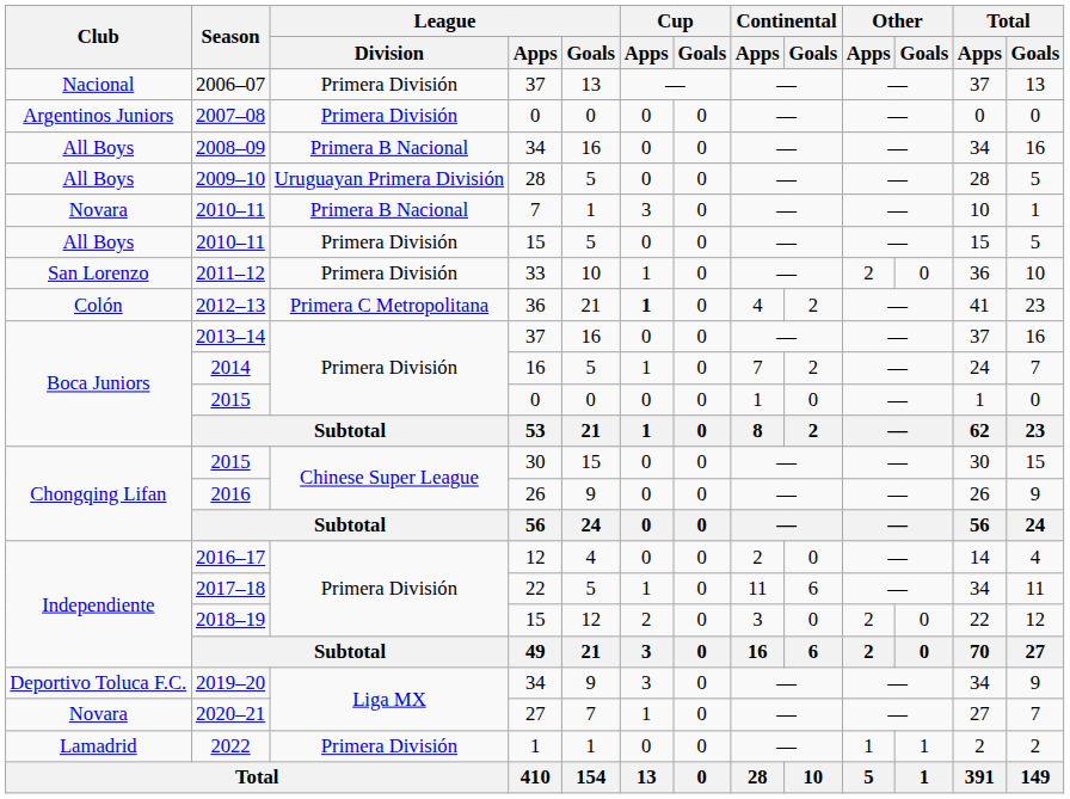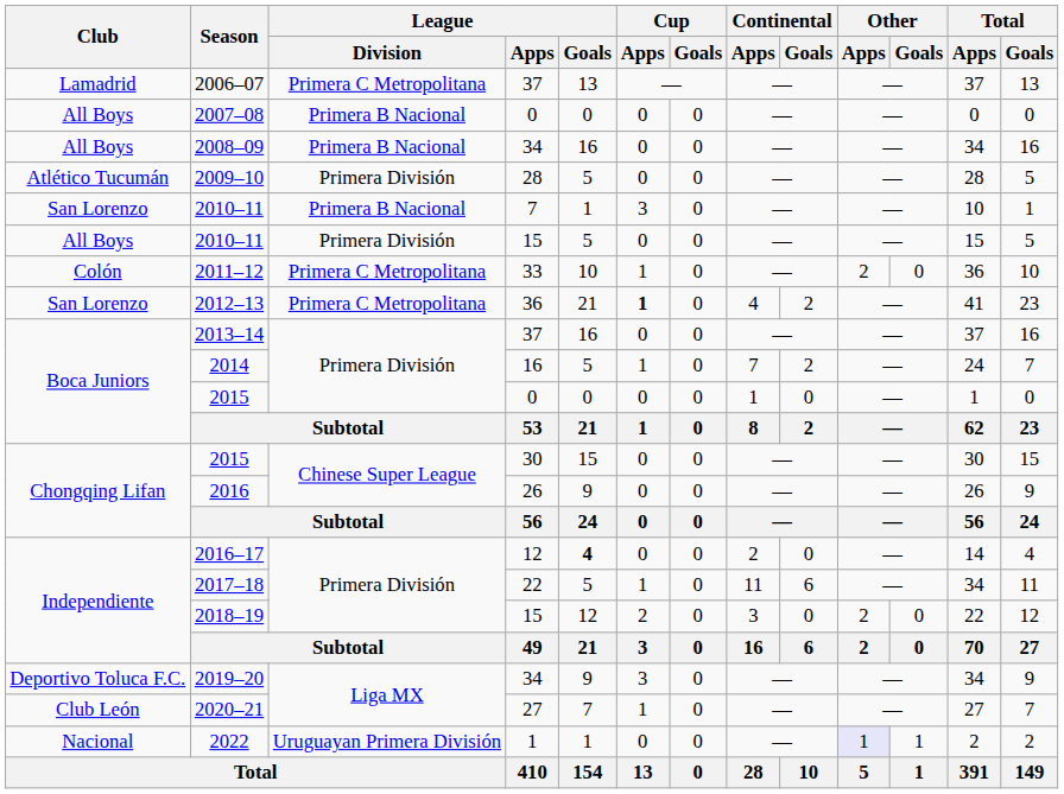 <table class="wikitable" style="text-align: center;">
 <tr>
 <th rowspan="2">Club</th>
 <th rowspan="2">Season</th>
 <th colspan="3">League</th>
 <th colspan="2">Cup</th>
 <th colspan="2">Continental</th>
 <th colspan="2">Other</th>
 <th colspan="2">Total</th>
 </tr>
 <tr>
 <th>Division</th>
 <th>Apps</th>
 <th>Goals</th>
 <th>Apps</th>
 <th>Goals</th>
 <th>Apps</th>
 <th>Goals</th>
 <th>Apps</th>
 <th>Goals</th>
 <th>Apps</th>
 <th>Goals</th>
 </tr>
 <tr>
-<td valign="center"><a href='#'>Nacional</a></td>
+<td valign="center"><a href='#'>Lamadrid</a></td>
 <td>2006–07</td>
-<td>Primera División</td>
+<td><a href='#'>Primera C Metropolitana</a></td>
 <td>37</td>
 <td>13</td>
 <td colspan="2">—</td>
 <td colspan="2">—</td>
 <td colspan="2">—</td>
 <td>37</td>
 <td>13</td>
 </tr>
 <tr>
-<td valign="center"><a href='#'>Argentinos Juniors</a></td>
+<td valign="center"><a href='#'>All Boys</a></td>
 <td><a href='#'>2007–08</a></td>
-<td><a href='#'>Primera División</a></td>
+<td><a href='#'>Primera B Nacional</a></td>
 <td>0</td>
 <td>0</td>
 <td>0</td>
 <td>0</td>
 <td colspan="2">—</td>
 <td colspan="2">—</td>
 <td>0</td>
 <td>0</td>
 </tr>
 <tr>
 <td valign="center"><a href='#'>All Boys</a></td>
 <td><a href='#'>2008–09</a></td>
 <td><a href='#'>Primera B Nacional</a></td>
 <td>34</td>
 <td>16</td>
 <td>0</td>
 <td>0</td>
 <td colspan="2">—</td>
 <td colspan="2">—</td>
 <td>34</td>
 <td>16</td>
 </tr>
 <tr>
-<td valign="center"><a href='#'>All Boys</a></td>
+<td valign="center"><a href='#'>Atlético Tucumán</a></td>
 <td><a href='#'>2009–10</a></td>
-<td><a href='#'>Uruguayan Primera División</a></td>
+<td>Primera División</td>
 <td>28</td>
 <td>5</td>
 <td>0</td>
 <td>0</td>
 <td colspan="2">—</td>
 <td colspan="2">—</td>
 <td>28</td>
 <td>5</td>
 </tr>
 <tr>
-<td valign="center"><a href='#'>Novara</a></td>
+<td valign="center"><a href='#'>San Lorenzo</a></td>
 <td><a href='#'>2010–11</a></td>
 <td><a href='#'>Primera B Nacional</a></td>
 <td>7</td>
 <td>1</td>
 <td>3</td>
 <td>0</td>
 <td colspan="2">—</td>
 <td colspan="2">—</td>
 <td>10</td>
 <td>1</td>
 </tr>
 <tr>
 <td valign="center"><a href='#'>All Boys</a></td>
 <td><a href='#'>2010–11</a></td>
 <td>Primera División</td>
 <td>15</td>
 <td>5</td>
 <td>0</td>
 <td>0</td>
 <td colspan="2">—</td>
 <td colspan="2">—</td>
 <td>15</td>
 <td>5</td>
 </tr>
 <tr>
-<td valign="center"><a href='#'>San Lorenzo</a></td>
+<td valign="center"><a href='#'>Colón</a></td>
 <td><a href='#'>2011–12</a></td>
-<td>Primera División</td>
+<td><a href='#'>Primera C Metropolitana</a></td>
 <td>33</td>
 <td>10</td>
 <td>1</td>
 <td>0</td>
 <td colspan="2">—</td>
 <td>2</td>
 <td>0</td>
 <td>36</td>
 <td>10</td>
 </tr>
 <tr>
-<td valign="center"><a href='#'>Colón</a></td>
+<td valign="center"><a href='#'>San Lorenzo</a></td>
 <td><a href='#'>2012–13</a></td>
 <td><a href='#'>Primera C Metropolitana</a></td>
 <td>36</td>
 <td>21</td>
 <td><strong>1</strong></td>
 <td>0</td>
 <td>4</td>
 <td>2</td>
 <td colspan="2">—</td>
 <td>41</td>
 <td>23</td>
 </tr>
 <tr>
 <td rowspan="4" valign="center"><a href='#'>Boca Juniors</a></td>
 <td><a href='#'>2013–14</a></td>
 <td rowspan="3">Primera División</td>
 <td>37</td>
 <td>16</td>
 <td>0</td>
 <td>0</td>
 <td colspan="2">—</td>
 <td colspan="2">—</td>
 <td>37</td>
 <td>16</td>
 </tr>
 <tr>
 <td><a href='#'>2014</a></td>
 <td>16</td>
 <td>5</td>
 <td>1</td>
 <td>0</td>
 <td>7</td>
 <td>2</td>
 <td colspan="2">—</td>
 <td>24</td>
 <td>7</td>
 </tr>
 <tr>
 <td><a href='#'>2015</a></td>
 <td>0</td>
 <td>0</td>
 <td>0</td>
 <td>0</td>
 <td>1</td>
 <td>0</td>
 <td colspan="2">—</td>
 <td>1</td>
 <td>0</td>
 </tr>
 <tr>
 <th colspan="2">Subtotal</th>
 <th>53</th>
 <th>21</th>
 <th>1</th>
 <th>0</th>
 <th>8</th>
 <th>2</th>
 <th colspan="2">—</th>
 <th>62</th>
 <th>23</th>
 </tr>
 <tr>
 <td rowspan="3" valign="center"><a href='#'>Chongqing Lifan</a></td>
 <td><a href='#'>2015</a></td>
 <td rowspan="2"><a href='#'>Chinese Super League</a></td>
 <td>30</td>
 <td>15</td>
 <td>0</td>
 <td>0</td>
 <td colspan="2">—</td>
 <td colspan="2">—</td>
 <td>30</td>
 <td>15</td>
 </tr>
 <tr>
 <td><a href='#'>2016</a></td>
 <td>26</td>
 <td>9</td>
 <td>0</td>
 <td>0</td>
 <td colspan="2">—</td>
 <td colspan="2">—</td>
 <td>26</td>
 <td>9</td>
 </tr>
 <tr>
 <th colspan="2">Subtotal</th>
 <th>56</th>
 <th>24</th>
 <th>0</th>
 <th>0</th>
 <th colspan="2">—</th>
 <th colspan="2">—</th>
 <th>56</th>
 <th>24</th>
 </tr>
 <tr>
 <td rowspan="4" valign="center"><a href='#'>Independiente</a></td>
 <td><a href='#'>2016–17</a></td>
 <td rowspan="3">Primera División</td>
 <td>12</td>
-<td>4</td>
+<td><strong>4</strong></td>
 <td>0</td>
 <td>0</td>
 <td>2</td>
 <td>0</td>
 <td colspan="2">—</td>
 <td>14</td>
 <td>4</td>
 </tr>
 <tr>
 <td><a href='#'>2017–18</a></td>
 <td>22</td>
 <td>5</td>
 <td>1</td>
 <td>0</td>
 <td>11</td>
 <td>6</td>
 <td colspan="2">—</td>
 <td>34</td>
 <td>11</td>
 </tr>
 <tr>
 <td><a href='#'>2018–19</a></td>
 <td>15</td>
 <td>12</td>
 <td>2</td>
 <td>0</td>
 <td>3</td>
 <td>0</td>
 <td>2</td>
 <td>0</td>
 <td>22</td>
 <td>12</td>
 </tr>
 <tr>
 <th colspan="2">Subtotal</th>
 <th>49</th>
 <th>21</th>
 <th>3</th>
 <th>0</th>
 <th>16</th>
 <th>6</th>
 <th>2</th>
 <th>0</th>
 <th>70</th>
 <th>27</th>
 </tr>
 <tr>
 <td valign="center"><a href='#'>Deportivo Toluca F.C.</a></td>
 <td><a href='#'>2019–20</a></td>
 <td rowspan="2"><a href='#'>Liga MX</a></td>
 <td>34</td>
 <td>9</td>
 <td>3</td>
 <td>0</td>
 <td colspan="2">—</td>
 <td colspan="2">—</td>
 <td>34</td>
 <td>9</td>
 </tr>
 <tr>
-<td valign="center"><a href='#'>Novara</a></td>
+<td valign="center"><a href='#'>Club León</a></td>
 <td><a href='#'>2020–21</a></td>
 <td>27</td>
 <td>7</td>
 <td>1</td>
 <td>0</td>
 <td colspan="2">—</td>
 <td colspan="2">—</td>
 <td>27</td>
 <td>7</td>
 </tr>
 <tr>
-<td valign="center"><a href='#'>Lamadrid</a></td>
+<td valign="center"><a href='#'>Nacional</a></td>
 <td><a href='#'>2022</a></td>
-<td><a href='#'>Primera División</a></td>
+<td><a href='#'>Uruguayan Primera División</a></td>
 <td>1</td>
 <td>1</td>
 <td>0</td>
 <td>0</td>
 <td colspan="2">—</td>
-<td>1</td>
+<td style="background: lavender;">1</td>
 <td>1</td>
 <td>2</td>
 <td>2</td>
 </tr>
 <tr>
 <th colspan="3"><strong>Total</strong></th>
 <th>410</th>
 <th>154</th>
 <th>13</th>
 <th>0</th>
 <th>28</th>
 <th>10</th>
 <th>5</th>
 <th>1</th>
 <th>391</th>
 <th>149</th>
 </tr>
 </table>
